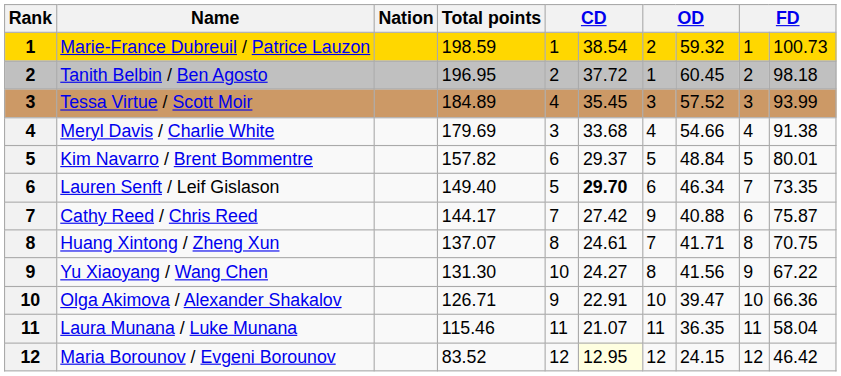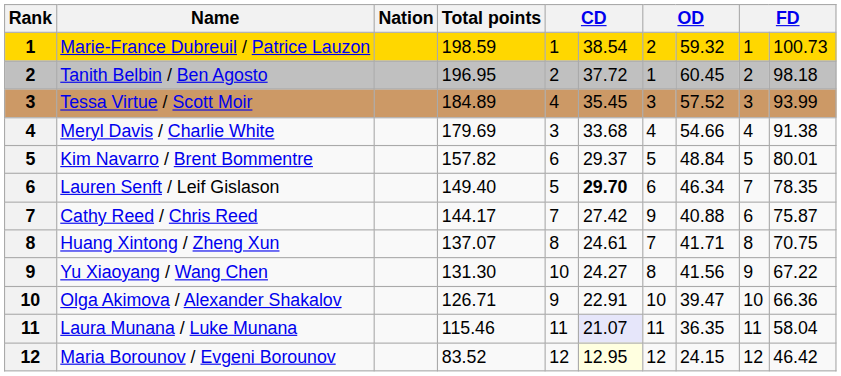 <table class="wikitable">
 <tr>
 <th>Rank</th>
 <th>Name</th>
 <th>Nation</th>
 <th>Total points</th>
 <th colspan="2" width="80px"><a href='#'>CD</a></th>
 <th colspan="2" width="80px"><a href='#'>OD</a></th>
 <th colspan="2" width="80px"><a href='#'>FD</a></th>
 </tr>
 <tr bgcolor="gold">
 <td align="center"><strong>1</strong></td>
 <td><a href='#'>Marie-France Dubreuil</a> / <a href='#'>Patrice Lauzon</a></td>
 <td></td>
 <td>198.59</td>
 <td>1</td>
 <td>38.54</td>
 <td>2</td>
 <td>59.32</td>
 <td>1</td>
 <td>100.73</td>
 </tr>
 <tr bgcolor="silver">
 <td align="center"><strong>2</strong></td>
 <td><a href='#'>Tanith Belbin</a> / <a href='#'>Ben Agosto</a></td>
 <td></td>
 <td>196.95</td>
 <td>2</td>
 <td>37.72</td>
 <td>1</td>
 <td>60.45</td>
 <td>2</td>
 <td>98.18</td>
 </tr>
 <tr bgcolor="cc9966">
 <td align="center"><strong>3</strong></td>
 <td><a href='#'>Tessa Virtue</a> / <a href='#'>Scott Moir</a></td>
 <td></td>
 <td>184.89</td>
 <td>4</td>
 <td>35.45</td>
 <td>3</td>
 <td>57.52</td>
 <td>3</td>
 <td>93.99</td>
 </tr>
 <tr>
 <th>4</th>
 <td><a href='#'>Meryl Davis</a> / <a href='#'>Charlie White</a></td>
 <td></td>
 <td>179.69</td>
 <td>3</td>
 <td>33.68</td>
 <td>4</td>
 <td>54.66</td>
 <td>4</td>
 <td>91.38</td>
 </tr>
 <tr>
 <th>5</th>
 <td><a href='#'>Kim Navarro</a> / <a href='#'>Brent Bommentre</a></td>
 <td></td>
 <td>157.82</td>
 <td>6</td>
 <td>29.37</td>
 <td>5</td>
 <td>48.84</td>
 <td>5</td>
 <td>80.01</td>
 </tr>
 <tr>
 <th>6</th>
 <td><a href='#'>Lauren Senft</a> / Leif Gislason</td>
 <td></td>
 <td>149.40</td>
 <td>5</td>
 <td><strong>29.70</strong></td>
 <td>6</td>
 <td>46.34</td>
 <td>7</td>
-<td>73.35</td>
+<td>78.35</td>
 </tr>
 <tr>
 <th>7</th>
 <td><a href='#'>Cathy Reed</a> / <a href='#'>Chris Reed</a></td>
 <td></td>
 <td>144.17</td>
 <td>7</td>
 <td>27.42</td>
 <td>9</td>
 <td>40.88</td>
 <td>6</td>
 <td>75.87</td>
 </tr>
 <tr>
 <th>8</th>
 <td><a href='#'>Huang Xintong</a> / <a href='#'>Zheng Xun</a></td>
 <td></td>
 <td>137.07</td>
 <td>8</td>
 <td>24.61</td>
 <td>7</td>
 <td>41.71</td>
 <td>8</td>
 <td>70.75</td>
 </tr>
 <tr>
 <th>9</th>
 <td><a href='#'>Yu Xiaoyang</a> / <a href='#'>Wang Chen</a></td>
 <td></td>
 <td>131.30</td>
 <td>10</td>
 <td>24.27</td>
 <td>8</td>
 <td>41.56</td>
 <td>9</td>
 <td>67.22</td>
 </tr>
 <tr>
 <th>10</th>
 <td><a href='#'>Olga Akimova</a> / <a href='#'>Alexander Shakalov</a></td>
 <td></td>
 <td>126.71</td>
 <td>9</td>
 <td>22.91</td>
 <td>10</td>
 <td>39.47</td>
 <td>10</td>
 <td>66.36</td>
 </tr>
 <tr>
 <th>11</th>
 <td><a href='#'>Laura Munana</a> / <a href='#'>Luke Munana</a></td>
 <td></td>
 <td>115.46</td>
 <td>11</td>
-<td>21.07</td>
+<td style="background: lavender;">21.07</td>
 <td>11</td>
 <td>36.35</td>
 <td>11</td>
 <td>58.04</td>
 </tr>
 <tr>
 <th>12</th>
 <td><a href='#'>Maria Borounov</a> / <a href='#'>Evgeni Borounov</a></td>
 <td></td>
 <td>83.52</td>
 <td>12</td>
 <td style="background: lightyellow;">12.95</td>
 <td>12</td>
 <td>24.15</td>
 <td>12</td>
 <td>46.42</td>
 </tr>
 </table>
